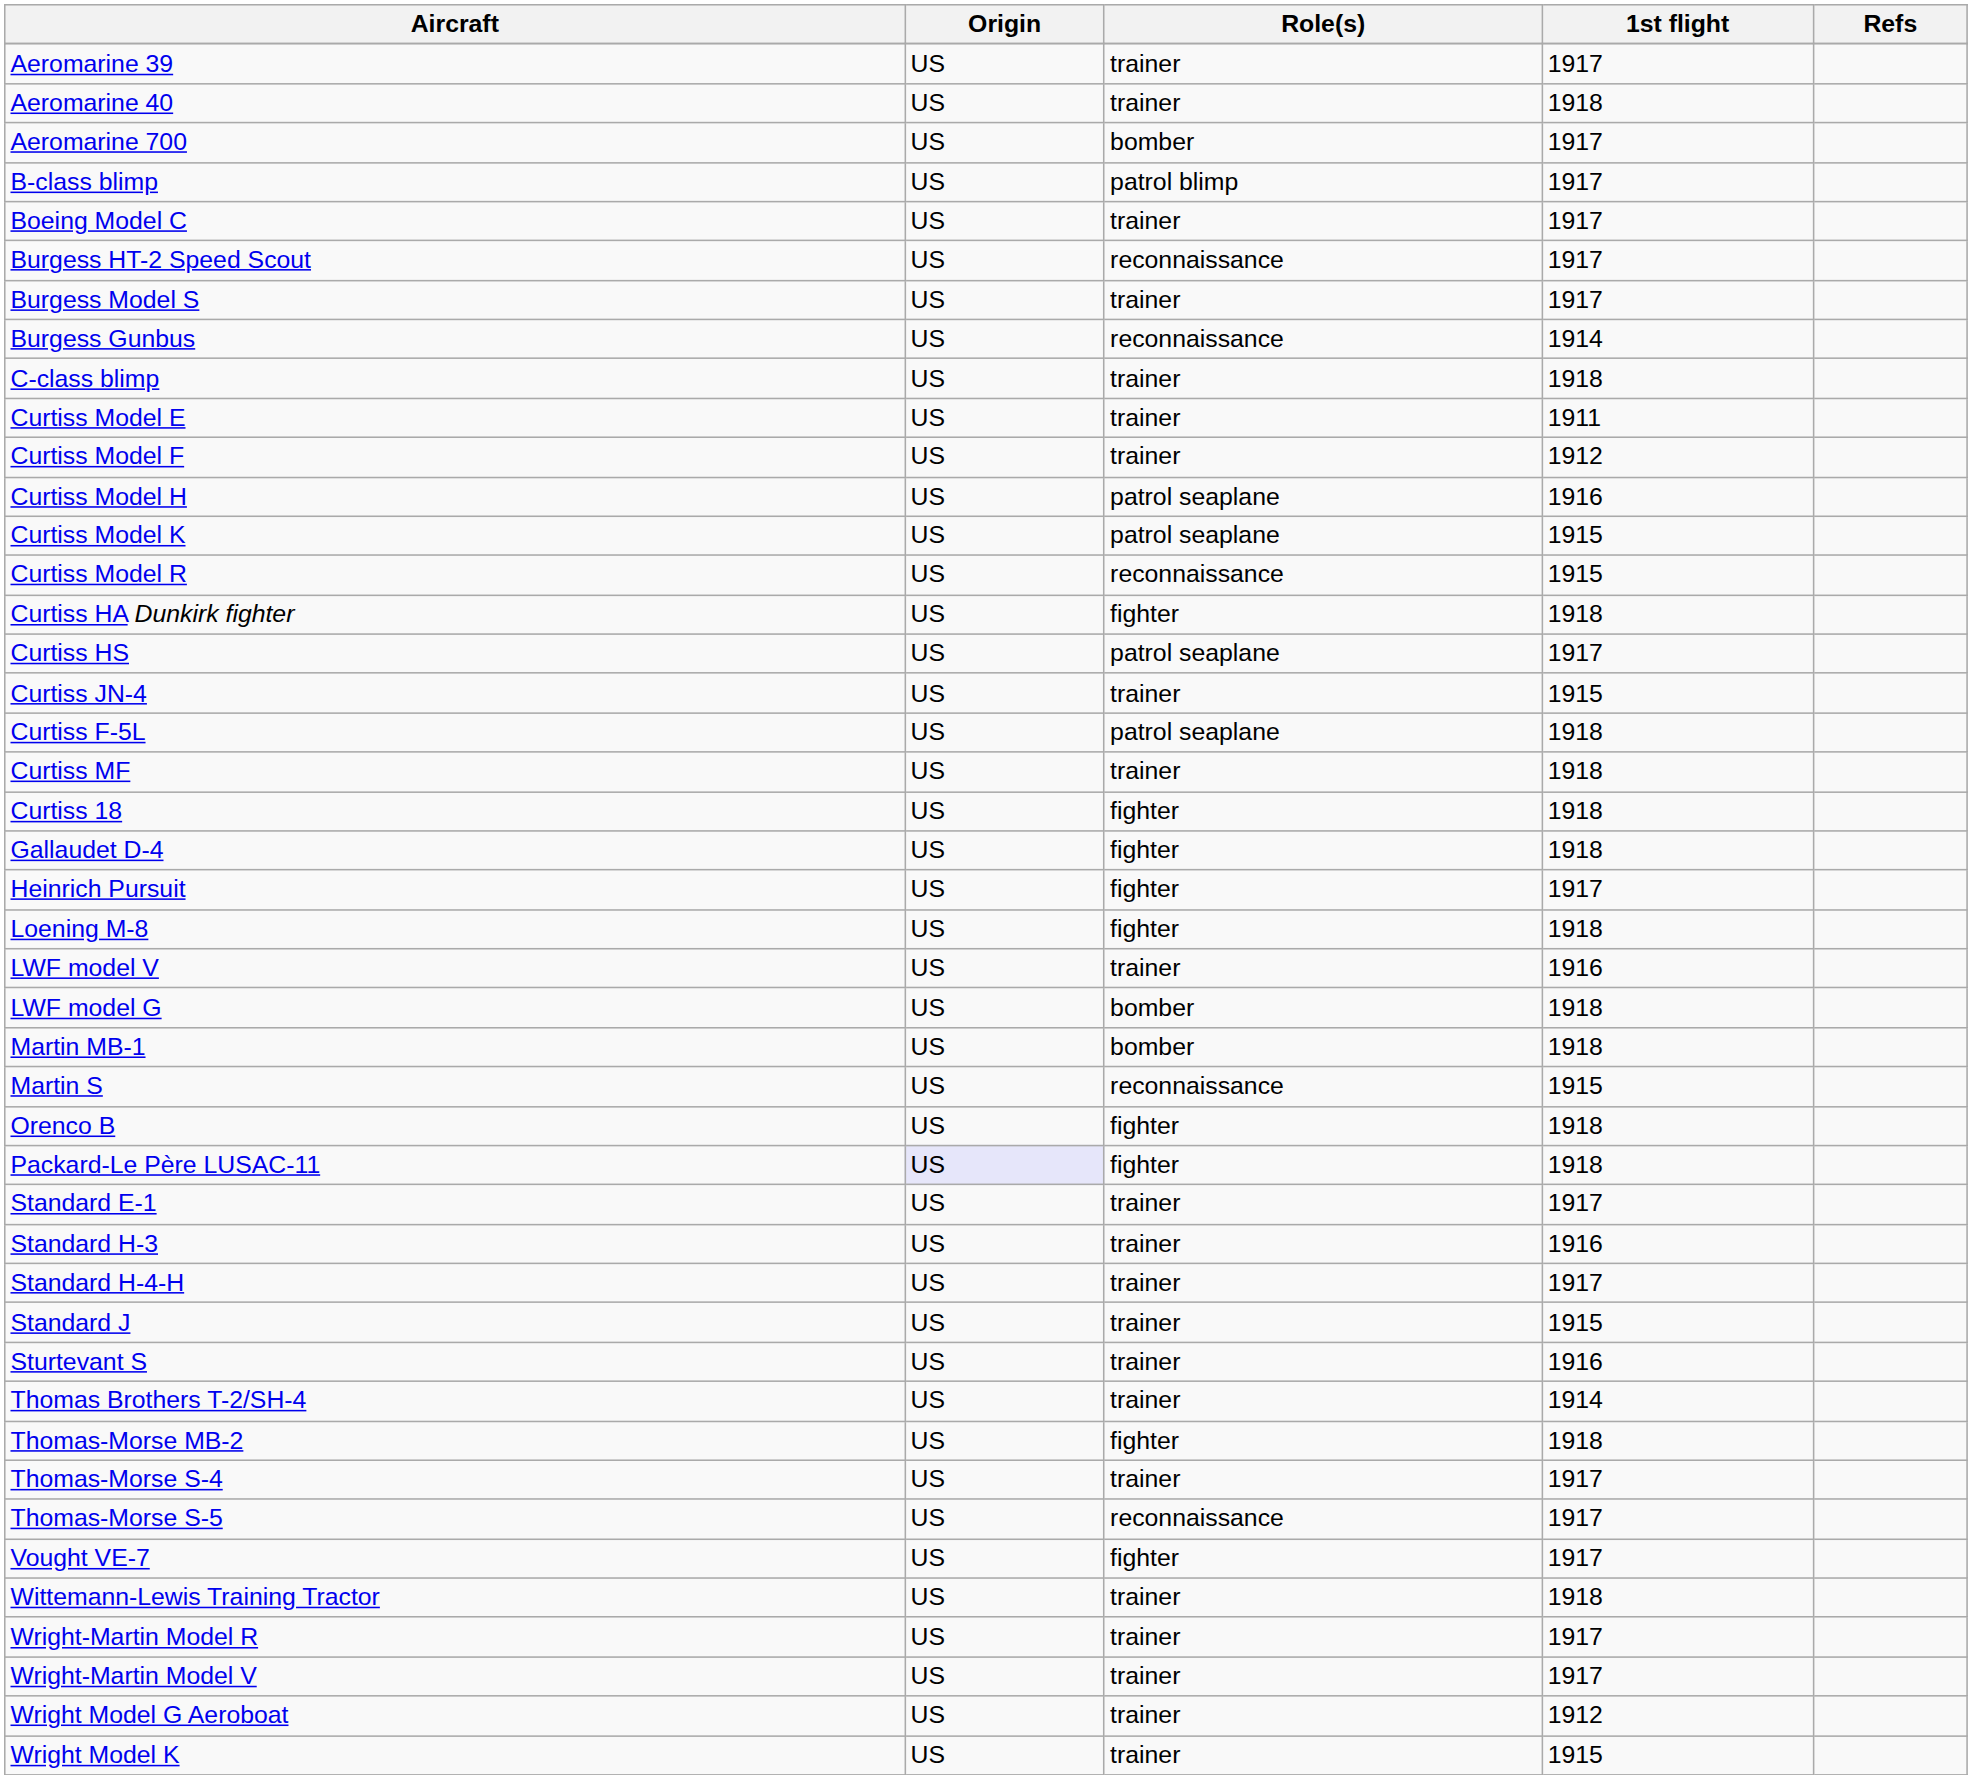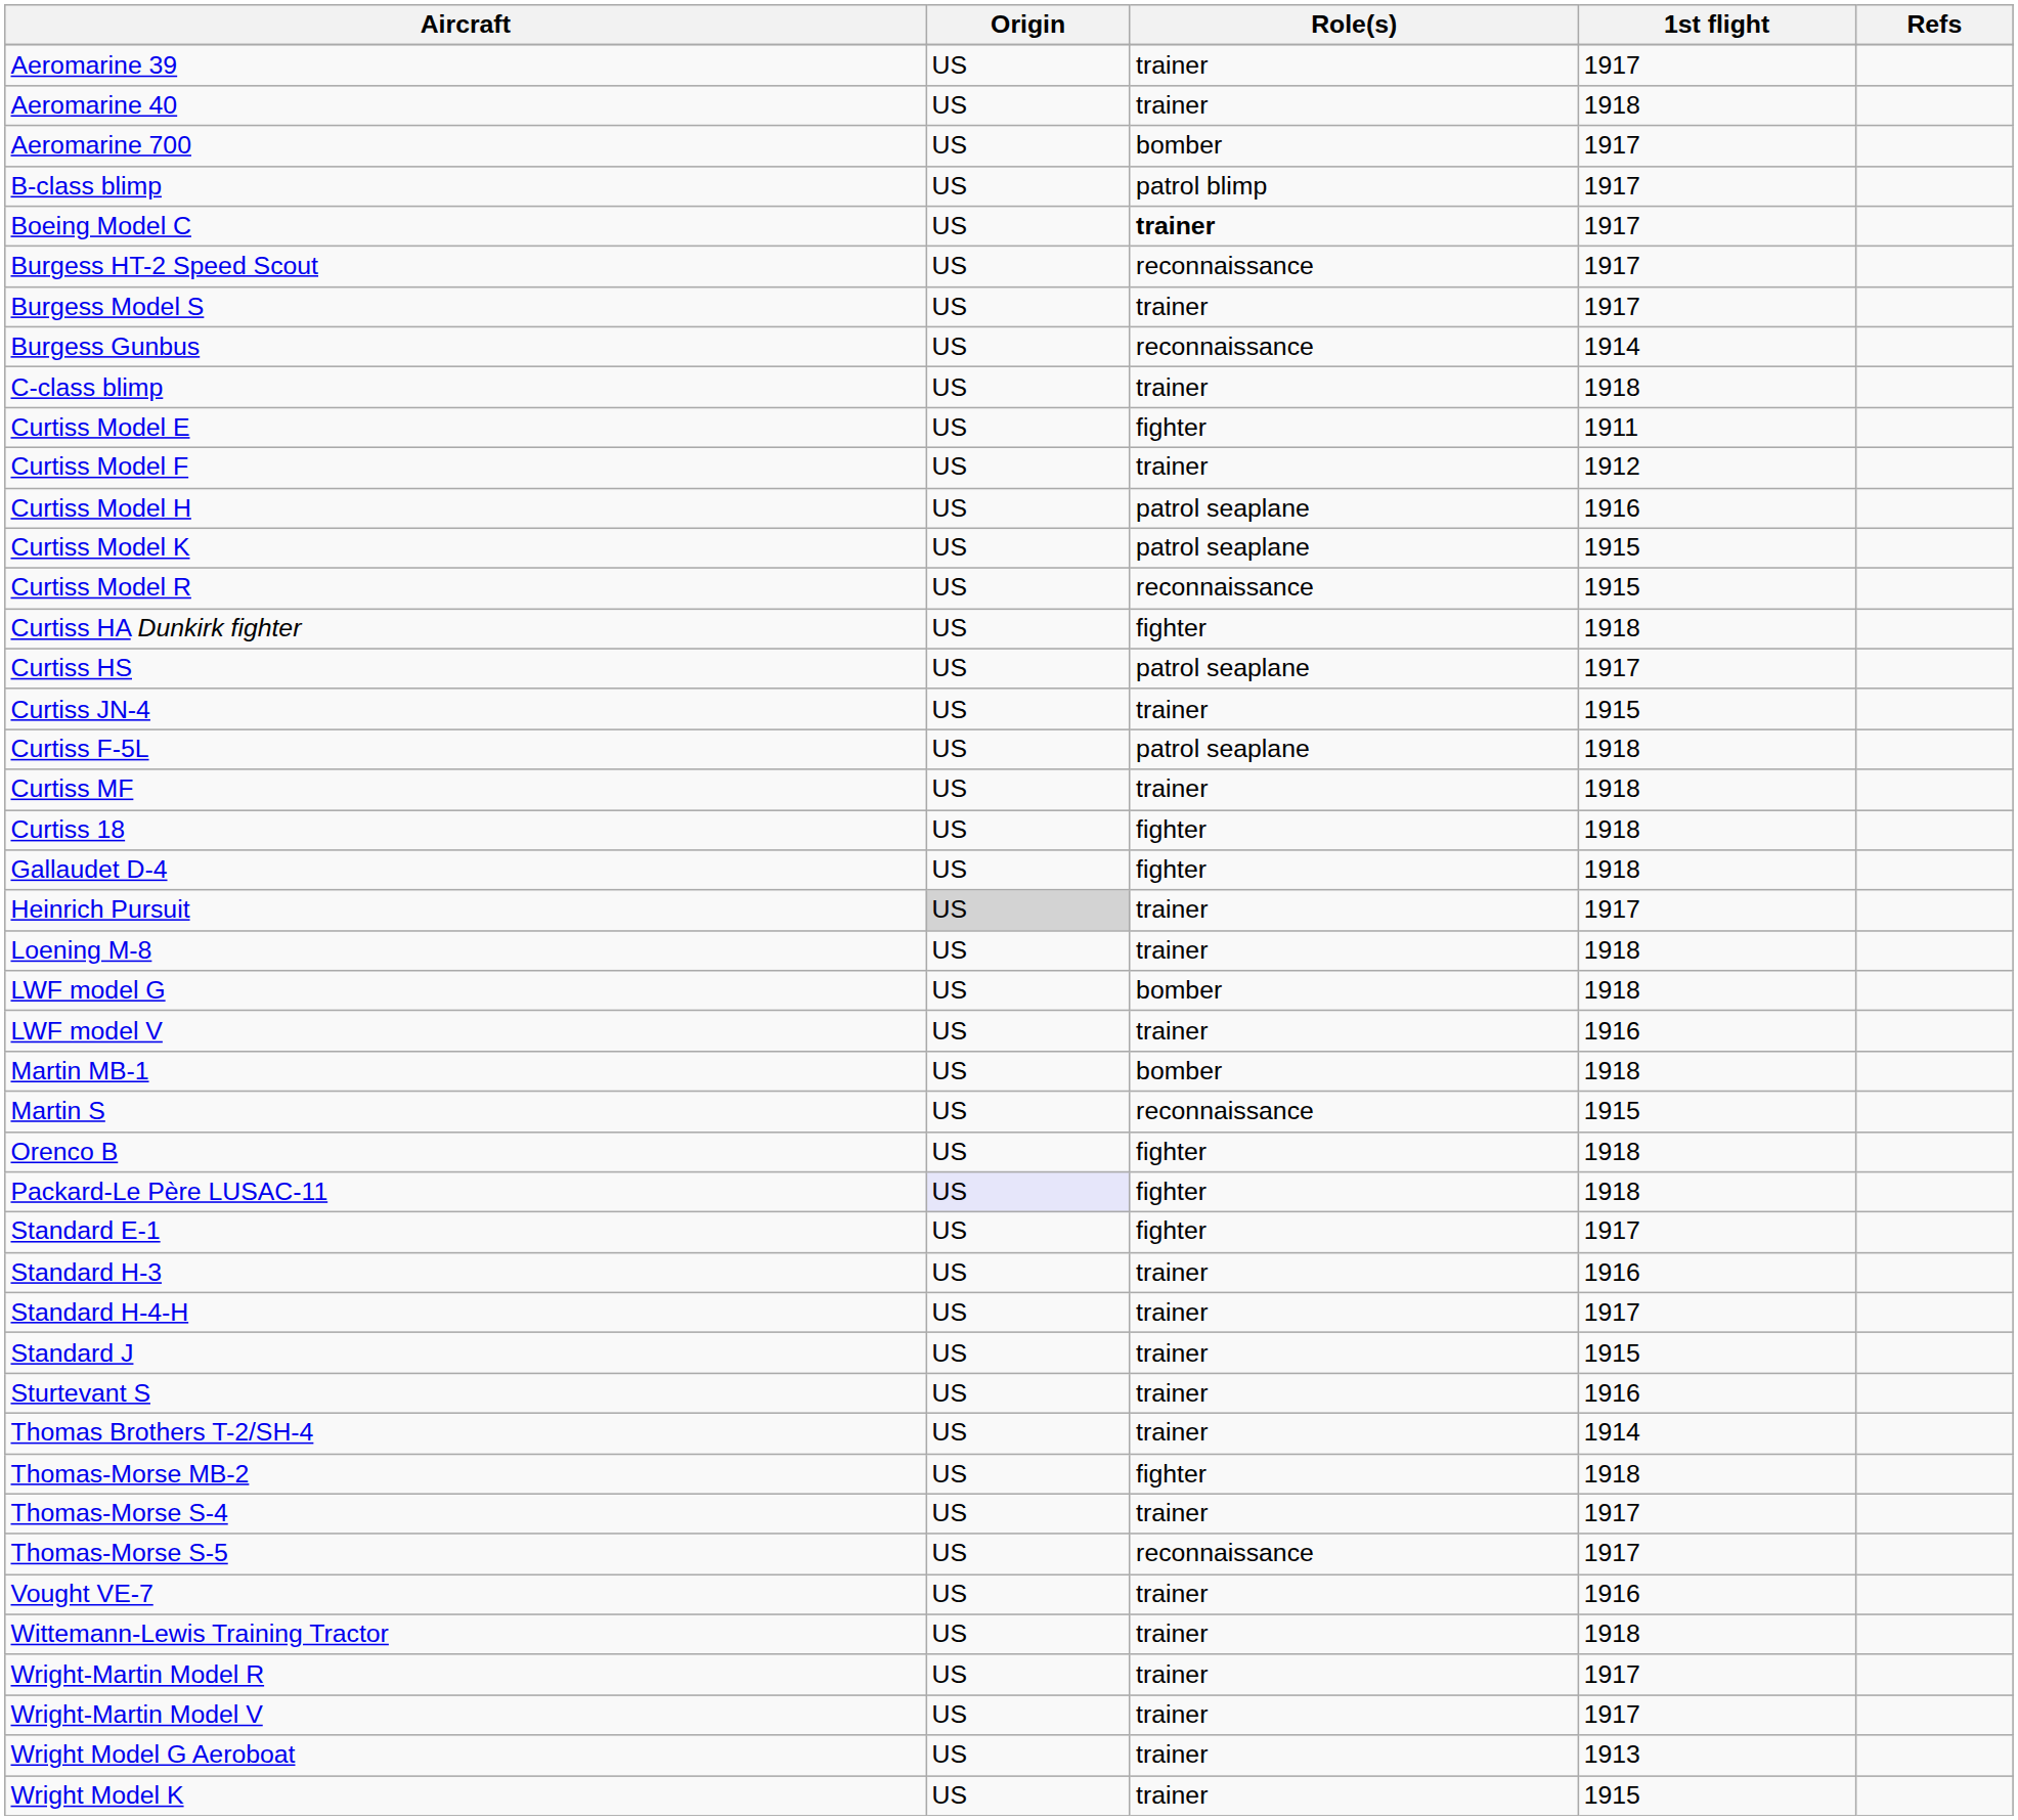 <table class="wikitable sortable" style="width:80%;">
 <tr>
 <th>Aircraft</th>
 <th>Origin</th>
 <th>Role(s)</th>
 <th>1st flight</th>
 <th>Refs</th>
 </tr>
 <tr>
 </tr>
 <tr>
 <td><a href='#'>Aeromarine 39</a></td>
 <td>US</td>
 <td>trainer</td>
 <td>1917</td>
 <td></td>
 </tr>
 <tr>
 <td><a href='#'>Aeromarine 40</a></td>
 <td>US</td>
 <td>trainer</td>
 <td>1918</td>
 <td></td>
 </tr>
 <tr>
 <td><a href='#'>Aeromarine 700</a></td>
 <td>US</td>
 <td>bomber</td>
 <td>1917</td>
 <td></td>
 </tr>
 <tr>
 <td><a href='#'>B-class blimp</a></td>
 <td>US</td>
 <td>patrol blimp</td>
 <td>1917</td>
 <td></td>
 </tr>
 <tr>
 <td><a href='#'>Boeing Model C</a></td>
 <td>US</td>
-<td>trainer</td>
+<td><strong>trainer</strong></td>
 <td>1917</td>
 <td></td>
 </tr>
 <tr>
 <td><a href='#'>Burgess HT-2 Speed Scout</a></td>
 <td>US</td>
 <td>reconnaissance</td>
 <td>1917</td>
 <td></td>
 </tr>
 <tr>
 <td><a href='#'>Burgess Model S</a></td>
 <td>US</td>
 <td>trainer</td>
 <td>1917</td>
 <td></td>
 </tr>
 <tr>
 <td><a href='#'>Burgess Gunbus</a></td>
 <td>US</td>
 <td>reconnaissance</td>
 <td>1914</td>
 <td></td>
 </tr>
 <tr>
 <td><a href='#'>C-class blimp</a></td>
 <td>US</td>
 <td>trainer</td>
 <td>1918</td>
 <td></td>
 </tr>
 <tr>
 <td><a href='#'>Curtiss Model E</a></td>
 <td>US</td>
-<td>trainer</td>
+<td>fighter</td>
 <td>1911</td>
 <td></td>
 </tr>
 <tr>
 <td><a href='#'>Curtiss Model F</a></td>
 <td>US</td>
 <td>trainer</td>
 <td>1912</td>
 <td></td>
 </tr>
 <tr>
 <td><a href='#'>Curtiss Model H</a></td>
 <td>US</td>
 <td>patrol seaplane</td>
 <td>1916</td>
 <td></td>
 </tr>
 <tr>
 <td><a href='#'>Curtiss Model K</a></td>
 <td>US</td>
 <td>patrol seaplane</td>
 <td>1915</td>
 <td></td>
 </tr>
 <tr>
 <td><a href='#'>Curtiss Model R</a></td>
 <td>US</td>
 <td>reconnaissance</td>
 <td>1915</td>
 <td></td>
 </tr>
 <tr>
 <td><a href='#'>Curtiss HA</a> <em>Dunkirk fighter</em></td>
 <td>US</td>
 <td>fighter</td>
 <td>1918</td>
 <td></td>
 </tr>
 <tr>
 <td><a href='#'>Curtiss HS</a></td>
 <td>US</td>
 <td>patrol seaplane</td>
 <td>1917</td>
 <td></td>
 </tr>
 <tr>
 <td><a href='#'>Curtiss JN-4</a></td>
 <td>US</td>
 <td>trainer</td>
 <td>1915</td>
 <td></td>
 </tr>
 <tr>
 <td><a href='#'>Curtiss F-5L</a></td>
 <td>US</td>
 <td>patrol seaplane</td>
 <td>1918</td>
 <td></td>
 </tr>
 <tr>
 <td><a href='#'>Curtiss MF</a></td>
 <td>US</td>
 <td>trainer</td>
 <td>1918</td>
 <td></td>
 </tr>
 <tr>
 <td><a href='#'>Curtiss 18</a></td>
 <td>US</td>
 <td>fighter</td>
 <td>1918</td>
 <td></td>
 </tr>
 <tr>
 <td><a href='#'>Gallaudet D-4</a></td>
 <td>US</td>
 <td>fighter</td>
 <td>1918</td>
 <td></td>
 </tr>
 <tr>
 <td><a href='#'>Heinrich Pursuit</a></td>
-<td>US</td>
-<td>fighter</td>
+<td style="background: lightgrey;">US</td>
+<td>trainer</td>
 <td>1917</td>
 <td></td>
 </tr>
 <tr>
 <td><a href='#'>Loening M-8</a></td>
 <td>US</td>
-<td>fighter</td>
+<td>trainer</td>
+<td>1918</td>
+<td></td>
+</tr>
+<tr>
+<td><a href='#'>LWF model G</a></td>
+<td>US</td>
+<td>bomber</td>
 <td>1918</td>
 <td></td>
 </tr>
 <tr>
 <td><a href='#'>LWF model V</a></td>
 <td>US</td>
 <td>trainer</td>
 <td>1916</td>
-<td></td>
-</tr>
-<tr>
-<td><a href='#'>LWF model G</a></td>
-<td>US</td>
-<td>bomber</td>
-<td>1918</td>
 <td></td>
 </tr>
 <tr>
 <td><a href='#'>Martin MB-1</a></td>
 <td>US</td>
 <td>bomber</td>
 <td>1918</td>
 <td></td>
 </tr>
 <tr>
 <td><a href='#'>Martin S</a></td>
 <td>US</td>
 <td>reconnaissance</td>
 <td>1915</td>
 <td></td>
 </tr>
 <tr>
 <td><a href='#'>Orenco B</a></td>
 <td>US</td>
 <td>fighter</td>
 <td>1918</td>
 <td></td>
 </tr>
 <tr>
 <td><a href='#'>Packard-Le Père LUSAC-11</a></td>
 <td style="background: lavender;">US</td>
 <td>fighter</td>
 <td>1918</td>
 <td></td>
 </tr>
 <tr>
 <td><a href='#'>Standard E-1</a></td>
 <td>US</td>
-<td>trainer</td>
+<td>fighter</td>
 <td>1917</td>
 <td></td>
 </tr>
 <tr>
 <td><a href='#'>Standard H-3</a></td>
 <td>US</td>
 <td>trainer</td>
 <td>1916</td>
 <td></td>
 </tr>
 <tr>
 <td><a href='#'>Standard H-4-H</a></td>
 <td>US</td>
 <td>trainer</td>
 <td>1917</td>
 <td></td>
 </tr>
 <tr>
 <td><a href='#'>Standard J</a></td>
 <td>US</td>
 <td>trainer</td>
 <td>1915</td>
 <td></td>
 </tr>
 <tr>
 <td><a href='#'>Sturtevant S</a></td>
 <td>US</td>
 <td>trainer</td>
 <td>1916</td>
 <td></td>
 </tr>
 <tr>
 <td><a href='#'>Thomas Brothers T-2/SH-4</a></td>
 <td>US</td>
 <td>trainer</td>
 <td>1914</td>
 <td></td>
 </tr>
 <tr>
 <td><a href='#'>Thomas-Morse MB-2</a></td>
 <td>US</td>
 <td>fighter</td>
 <td>1918</td>
 <td></td>
 </tr>
 <tr>
 <td><a href='#'>Thomas-Morse S-4</a></td>
 <td>US</td>
 <td>trainer</td>
 <td>1917</td>
 <td></td>
 </tr>
 <tr>
 <td><a href='#'>Thomas-Morse S-5</a></td>
 <td>US</td>
 <td>reconnaissance</td>
 <td>1917</td>
 <td></td>
 </tr>
 <tr>
 <td><a href='#'>Vought VE-7</a></td>
 <td>US</td>
-<td>fighter</td>
-<td>1917</td>
+<td>trainer</td>
+<td>1916</td>
 <td></td>
 </tr>
 <tr>
 <td><a href='#'>Wittemann-Lewis Training Tractor</a></td>
 <td>US</td>
 <td>trainer</td>
 <td>1918</td>
 <td></td>
 </tr>
 <tr>
 <td><a href='#'>Wright-Martin Model R</a></td>
 <td>US</td>
 <td>trainer</td>
 <td>1917</td>
 <td></td>
 </tr>
 <tr>
 <td><a href='#'>Wright-Martin Model V</a></td>
 <td>US</td>
 <td>trainer</td>
 <td>1917</td>
 <td></td>
 </tr>
 <tr>
 <td><a href='#'>Wright Model G Aeroboat</a></td>
 <td>US</td>
 <td>trainer</td>
-<td>1912</td>
+<td>1913</td>
 <td></td>
 </tr>
 <tr>
 <td><a href='#'>Wright Model K</a></td>
 <td>US</td>
 <td>trainer</td>
 <td>1915</td>
 <td></td>
 </tr>
 </table>
